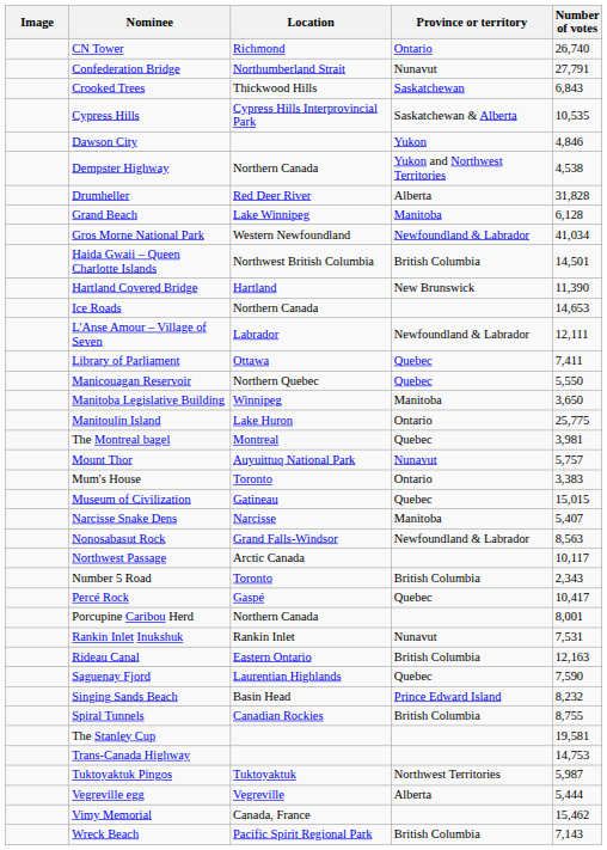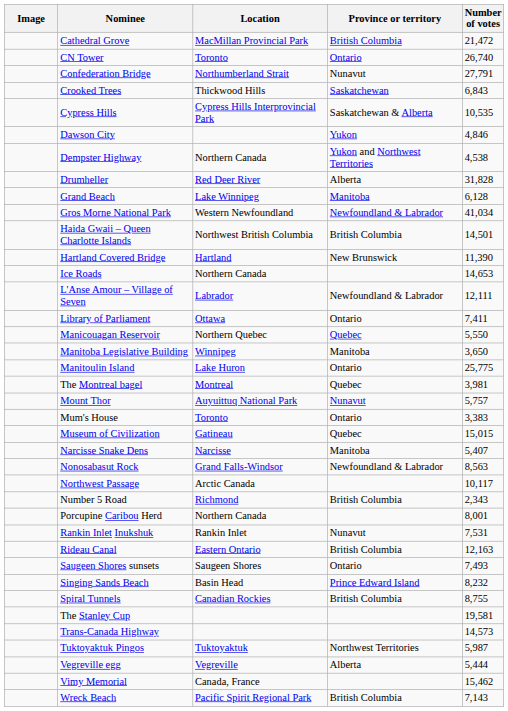 <table class="wikitable sortable sticky-header" style=text-align:left;">
 <tr>
 <th width="75px" class="unsortable"><strong>Image</strong></th>
 <th width="200px"><strong>Nominee</strong></th>
 <th width="200px"><strong>Location</strong></th>
 <th width="200px"><strong>Province or territory</strong></th>
 <th width="50px"><strong>Number of votes</strong></th>
 </tr>
 <tr>
 <td></td>
+<td><a href='#'>Cathedral Grove</a></td>
+<td><a href='#'>MacMillan Provincial Park</a></td>
+<td><a href='#'>British Columbia</a></td>
+<td>21,472</td>
+</tr>
+<tr>
+<td></td>
 <td><a href='#'>CN Tower</a></td>
-<td><a href='#'>Richmond</a></td>
+<td><a href='#'>Toronto</a></td>
 <td><a href='#'>Ontario</a></td>
 <td>26,740</td>
 </tr>
 <tr>
 <td></td>
 <td><a href='#'>Confederation Bridge</a></td>
 <td><a href='#'>Northumberland Strait</a></td>
 <td>Nunavut</td>
 <td>27,791</td>
 </tr>
 <tr>
 <td></td>
 <td><a href='#'>Crooked Trees</a></td>
 <td>Thickwood Hills</td>
 <td><a href='#'>Saskatchewan</a></td>
 <td>6,843</td>
 </tr>
 <tr>
 <td></td>
 <td><a href='#'>Cypress Hills</a></td>
 <td><a href='#'>Cypress Hills Interprovincial Park</a></td>
 <td>Saskatchewan & <a href='#'>Alberta</a></td>
 <td>10,535</td>
 </tr>
 <tr>
 <td></td>
 <td><a href='#'>Dawson City</a></td>
 <td></td>
 <td><a href='#'>Yukon</a></td>
 <td>4,846</td>
 </tr>
 <tr>
 <td></td>
 <td><a href='#'>Dempster Highway</a></td>
 <td>Northern Canada</td>
 <td><a href='#'>Yukon</a> and <a href='#'>Northwest Territories</a></td>
 <td>4,538</td>
 </tr>
 <tr>
 <td></td>
 <td><a href='#'>Drumheller</a></td>
 <td><a href='#'>Red Deer River</a></td>
 <td>Alberta</td>
 <td>31,828</td>
 </tr>
 <tr>
 <td></td>
 <td><a href='#'>Grand Beach</a></td>
 <td><a href='#'>Lake Winnipeg</a></td>
 <td><a href='#'>Manitoba</a></td>
 <td>6,128</td>
 </tr>
 <tr>
 <td></td>
 <td><a href='#'>Gros Morne National Park</a></td>
 <td>Western Newfoundland</td>
 <td><a href='#'>Newfoundland & Labrador</a></td>
 <td>41,034</td>
 </tr>
 <tr>
 <td></td>
 <td><a href='#'>Haida Gwaii – Queen Charlotte Islands</a></td>
 <td>Northwest British Columbia</td>
 <td>British Columbia</td>
 <td>14,501</td>
 </tr>
 <tr>
 <td></td>
 <td><a href='#'>Hartland Covered Bridge</a></td>
 <td><a href='#'>Hartland</a></td>
 <td>New Brunswick</td>
 <td>11,390</td>
 </tr>
 <tr>
 <td></td>
 <td><a href='#'>Ice Roads</a></td>
 <td>Northern Canada</td>
 <td></td>
 <td>14,653</td>
 </tr>
 <tr>
 <td></td>
 <td><a href='#'>L'Anse Amour – Village of Seven</a></td>
 <td><a href='#'>Labrador</a></td>
 <td>Newfoundland & Labrador</td>
 <td>12,111</td>
 </tr>
 <tr>
 <td></td>
 <td><a href='#'>Library of Parliament</a></td>
 <td><a href='#'>Ottawa</a></td>
-<td><a href='#'>Quebec</a></td>
+<td>Ontario</td>
 <td>7,411</td>
 </tr>
 <tr>
 <td></td>
 <td><a href='#'>Manicouagan Reservoir</a></td>
 <td>Northern Quebec</td>
 <td><a href='#'>Quebec</a></td>
 <td>5,550</td>
 </tr>
 <tr>
 <td></td>
 <td><a href='#'>Manitoba Legislative Building</a></td>
 <td><a href='#'>Winnipeg</a></td>
 <td>Manitoba</td>
 <td>3,650</td>
 </tr>
 <tr>
 <td></td>
 <td><a href='#'>Manitoulin Island</a></td>
 <td><a href='#'>Lake Huron</a></td>
 <td>Ontario</td>
 <td>25,775</td>
 </tr>
 <tr>
 <td></td>
 <td>The <a href='#'>Montreal bagel</a></td>
 <td><a href='#'>Montreal</a></td>
 <td>Quebec</td>
 <td>3,981</td>
 </tr>
 <tr>
 <td></td>
 <td><a href='#'>Mount Thor</a></td>
 <td><a href='#'>Auyuittuq National Park</a></td>
 <td><a href='#'>Nunavut</a></td>
 <td>5,757</td>
 </tr>
 <tr>
 <td></td>
 <td>Mum's House</td>
 <td><a href='#'>Toronto</a></td>
 <td>Ontario</td>
 <td>3,383</td>
 </tr>
 <tr>
 <td></td>
 <td><a href='#'>Museum of Civilization</a></td>
 <td><a href='#'>Gatineau</a></td>
 <td>Quebec</td>
 <td>15,015</td>
 </tr>
 <tr>
 <td></td>
 <td><a href='#'>Narcisse Snake Dens</a></td>
 <td><a href='#'>Narcisse</a></td>
 <td>Manitoba</td>
 <td>5,407</td>
 </tr>
 <tr>
 <td></td>
 <td><a href='#'>Nonosabasut Rock</a></td>
 <td><a href='#'>Grand Falls-Windsor</a></td>
 <td>Newfoundland & Labrador</td>
 <td>8,563</td>
 </tr>
 <tr>
 <td></td>
 <td><a href='#'>Northwest Passage</a></td>
 <td>Arctic Canada</td>
 <td></td>
 <td>10,117</td>
 </tr>
 <tr>
 <td></td>
 <td>Number 5 Road</td>
-<td><a href='#'>Toronto</a></td>
+<td><a href='#'>Richmond</a></td>
 <td>British Columbia</td>
 <td>2,343</td>
-</tr>
-<tr>
-<td></td>
-<td><a href='#'>Percé Rock</a></td>
-<td><a href='#'>Gaspé</a></td>
-<td>Quebec</td>
-<td>10,417</td>
 </tr>
 <tr>
 <td></td>
 <td>Porcupine <a href='#'>Caribou</a> Herd</td>
 <td>Northern Canada</td>
 <td></td>
 <td>8,001</td>
 </tr>
 <tr>
 <td></td>
 <td><a href='#'>Rankin Inlet</a> <a href='#'>Inukshuk</a></td>
 <td>Rankin Inlet</td>
 <td>Nunavut</td>
 <td>7,531</td>
 </tr>
 <tr>
 <td></td>
 <td><a href='#'>Rideau Canal</a></td>
 <td><a href='#'>Eastern Ontario</a></td>
 <td>British Columbia</td>
 <td>12,163</td>
 </tr>
 <tr>
 <td></td>
-<td><a href='#'>Saguenay Fjord</a></td>
-<td><a href='#'>Laurentian Highlands</a></td>
-<td>Quebec</td>
-<td>7,590</td>
+<td><a href='#'>Saugeen Shores</a> sunsets</td>
+<td>Saugeen Shores</td>
+<td>Ontario</td>
+<td>7,493</td>
 </tr>
 <tr>
 <td></td>
 <td><a href='#'>Singing Sands Beach</a></td>
 <td>Basin Head</td>
 <td><a href='#'>Prince Edward Island</a></td>
 <td>8,232</td>
 </tr>
 <tr>
 <td></td>
 <td><a href='#'>Spiral Tunnels</a></td>
 <td><a href='#'>Canadian Rockies</a></td>
 <td>British Columbia</td>
 <td>8,755</td>
 </tr>
 <tr>
 <td></td>
 <td>The <a href='#'>Stanley Cup</a></td>
 <td></td>
 <td></td>
 <td>19,581</td>
 </tr>
 <tr>
 <td></td>
 <td><a href='#'>Trans-Canada Highway</a></td>
 <td></td>
 <td></td>
-<td>14,753</td>
+<td>14,573</td>
 </tr>
 <tr>
 <td></td>
 <td><a href='#'>Tuktoyaktuk Pingos</a></td>
 <td><a href='#'>Tuktoyaktuk</a></td>
 <td>Northwest Territories</td>
 <td>5,987</td>
 </tr>
 <tr>
 <td></td>
 <td><a href='#'>Vegreville egg</a></td>
 <td><a href='#'>Vegreville</a></td>
 <td>Alberta</td>
 <td>5,444</td>
 </tr>
 <tr>
 <td></td>
 <td><a href='#'>Vimy Memorial</a></td>
 <td>Canada, France</td>
 <td></td>
 <td>15,462</td>
 </tr>
 <tr>
 <td></td>
 <td><a href='#'>Wreck Beach</a></td>
 <td><a href='#'>Pacific Spirit Regional Park</a></td>
 <td>British Columbia</td>
 <td>7,143</td>
 </tr>
 </table>
